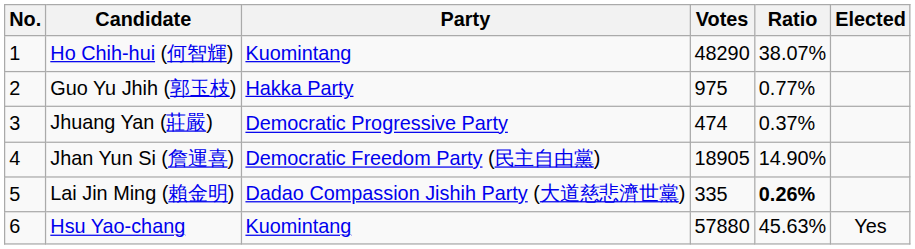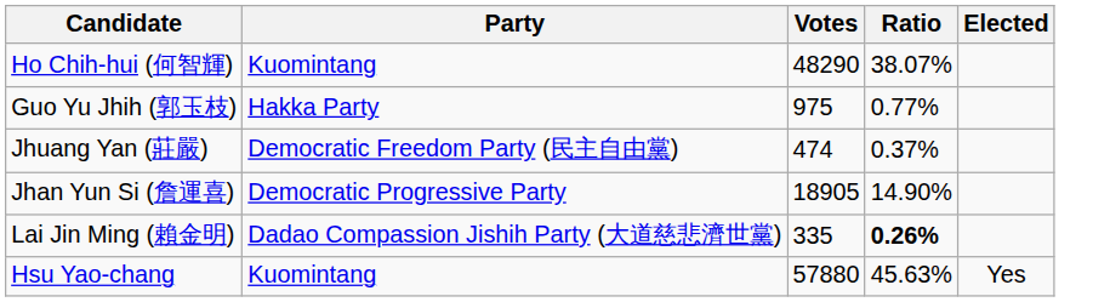 <table class=wikitable>
 <tr>
-<th>No.</th>
 <th>Candidate</th>
 <th>Party</th>
 <th>Votes</th>
 <th>Ratio</th>
 <th>Elected</th>
 </tr>
 <tr>
-<td>1</td>
 <td><a href='#'>Ho Chih-hui</a> (<a href='#'>何智輝</a>)</td>
 <td><a href='#'>Kuomintang</a></td>
 <td>48290</td>
 <td>38.07%</td>
 <td></td>
 </tr>
 <tr>
-<td>2</td>
 <td>Guo Yu Jhih (<a href='#'>郭玉枝</a>)</td>
 <td><a href='#'>Hakka Party</a></td>
 <td>975</td>
 <td>0.77%</td>
 <td></td>
 </tr>
 <tr>
-<td>3</td>
 <td>Jhuang Yan (<a href='#'>莊嚴</a>)</td>
-<td><a href='#'>Democratic Progressive Party</a></td>
+<td><a href='#'>Democratic Freedom Party</a>  (<a href='#'>民主自由黨</a>)</td>
 <td>474</td>
 <td>0.37%</td>
 <td></td>
 </tr>
 <tr>
-<td>4</td>
 <td>Jhan Yun Si (<a href='#'>詹運喜</a>)</td>
-<td><a href='#'>Democratic Freedom Party</a>  (<a href='#'>民主自由黨</a>)</td>
+<td><a href='#'>Democratic Progressive Party</a></td>
 <td>18905</td>
 <td>14.90%</td>
 <td></td>
 </tr>
 <tr>
-<td>5</td>
 <td>Lai Jin Ming (<a href='#'>賴金明</a>)</td>
 <td><a href='#'>Dadao Compassion Jishih Party</a>  (<a href='#'>大道慈悲濟世黨</a>)</td>
 <td>335</td>
 <td><strong>0.26%</strong></td>
 <td></td>
 </tr>
 <tr>
-<td>6</td>
 <td><a href='#'>Hsu Yao-chang</a></td>
 <td><a href='#'>Kuomintang</a></td>
 <td>57880</td>
 <td>45.63%</td>
 <td style="text-align:center;">Yes</td>
 </tr>
 </table>
